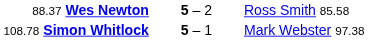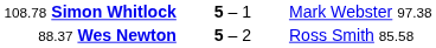 <table style="text-align:center">
 <tr>
 <th width=223></th>
 <th width=100></th>
 <th width=223></th>
 </tr>
 <tr>
+<td align=right><small><span>108.78</span></small> <strong><a href='#'>Simon Whitlock</a></strong> </td>
+<td><strong>5</strong> – 1</td>
+<td align=left> <a href='#'>Mark Webster</a> <small><span>97.38</span></small></td>
+</tr>
+<tr>
 <td align=right><small><span>88.37</span></small> <strong><a href='#'>Wes Newton</a></strong> </td>
 <td><strong>5</strong> – 2</td>
 <td align=left> <a href='#'>Ross Smith</a> <small><span>85.58</span></small></td>
 </tr>
-<tr>
-<td align=right><small><span>108.78</span></small> <strong><a href='#'>Simon Whitlock</a></strong> </td>
-<td><strong>5</strong> – 1</td>
-<td align=left> <a href='#'>Mark Webster</a> <small><span>97.38</span></small></td>
-</tr>
 </table>
